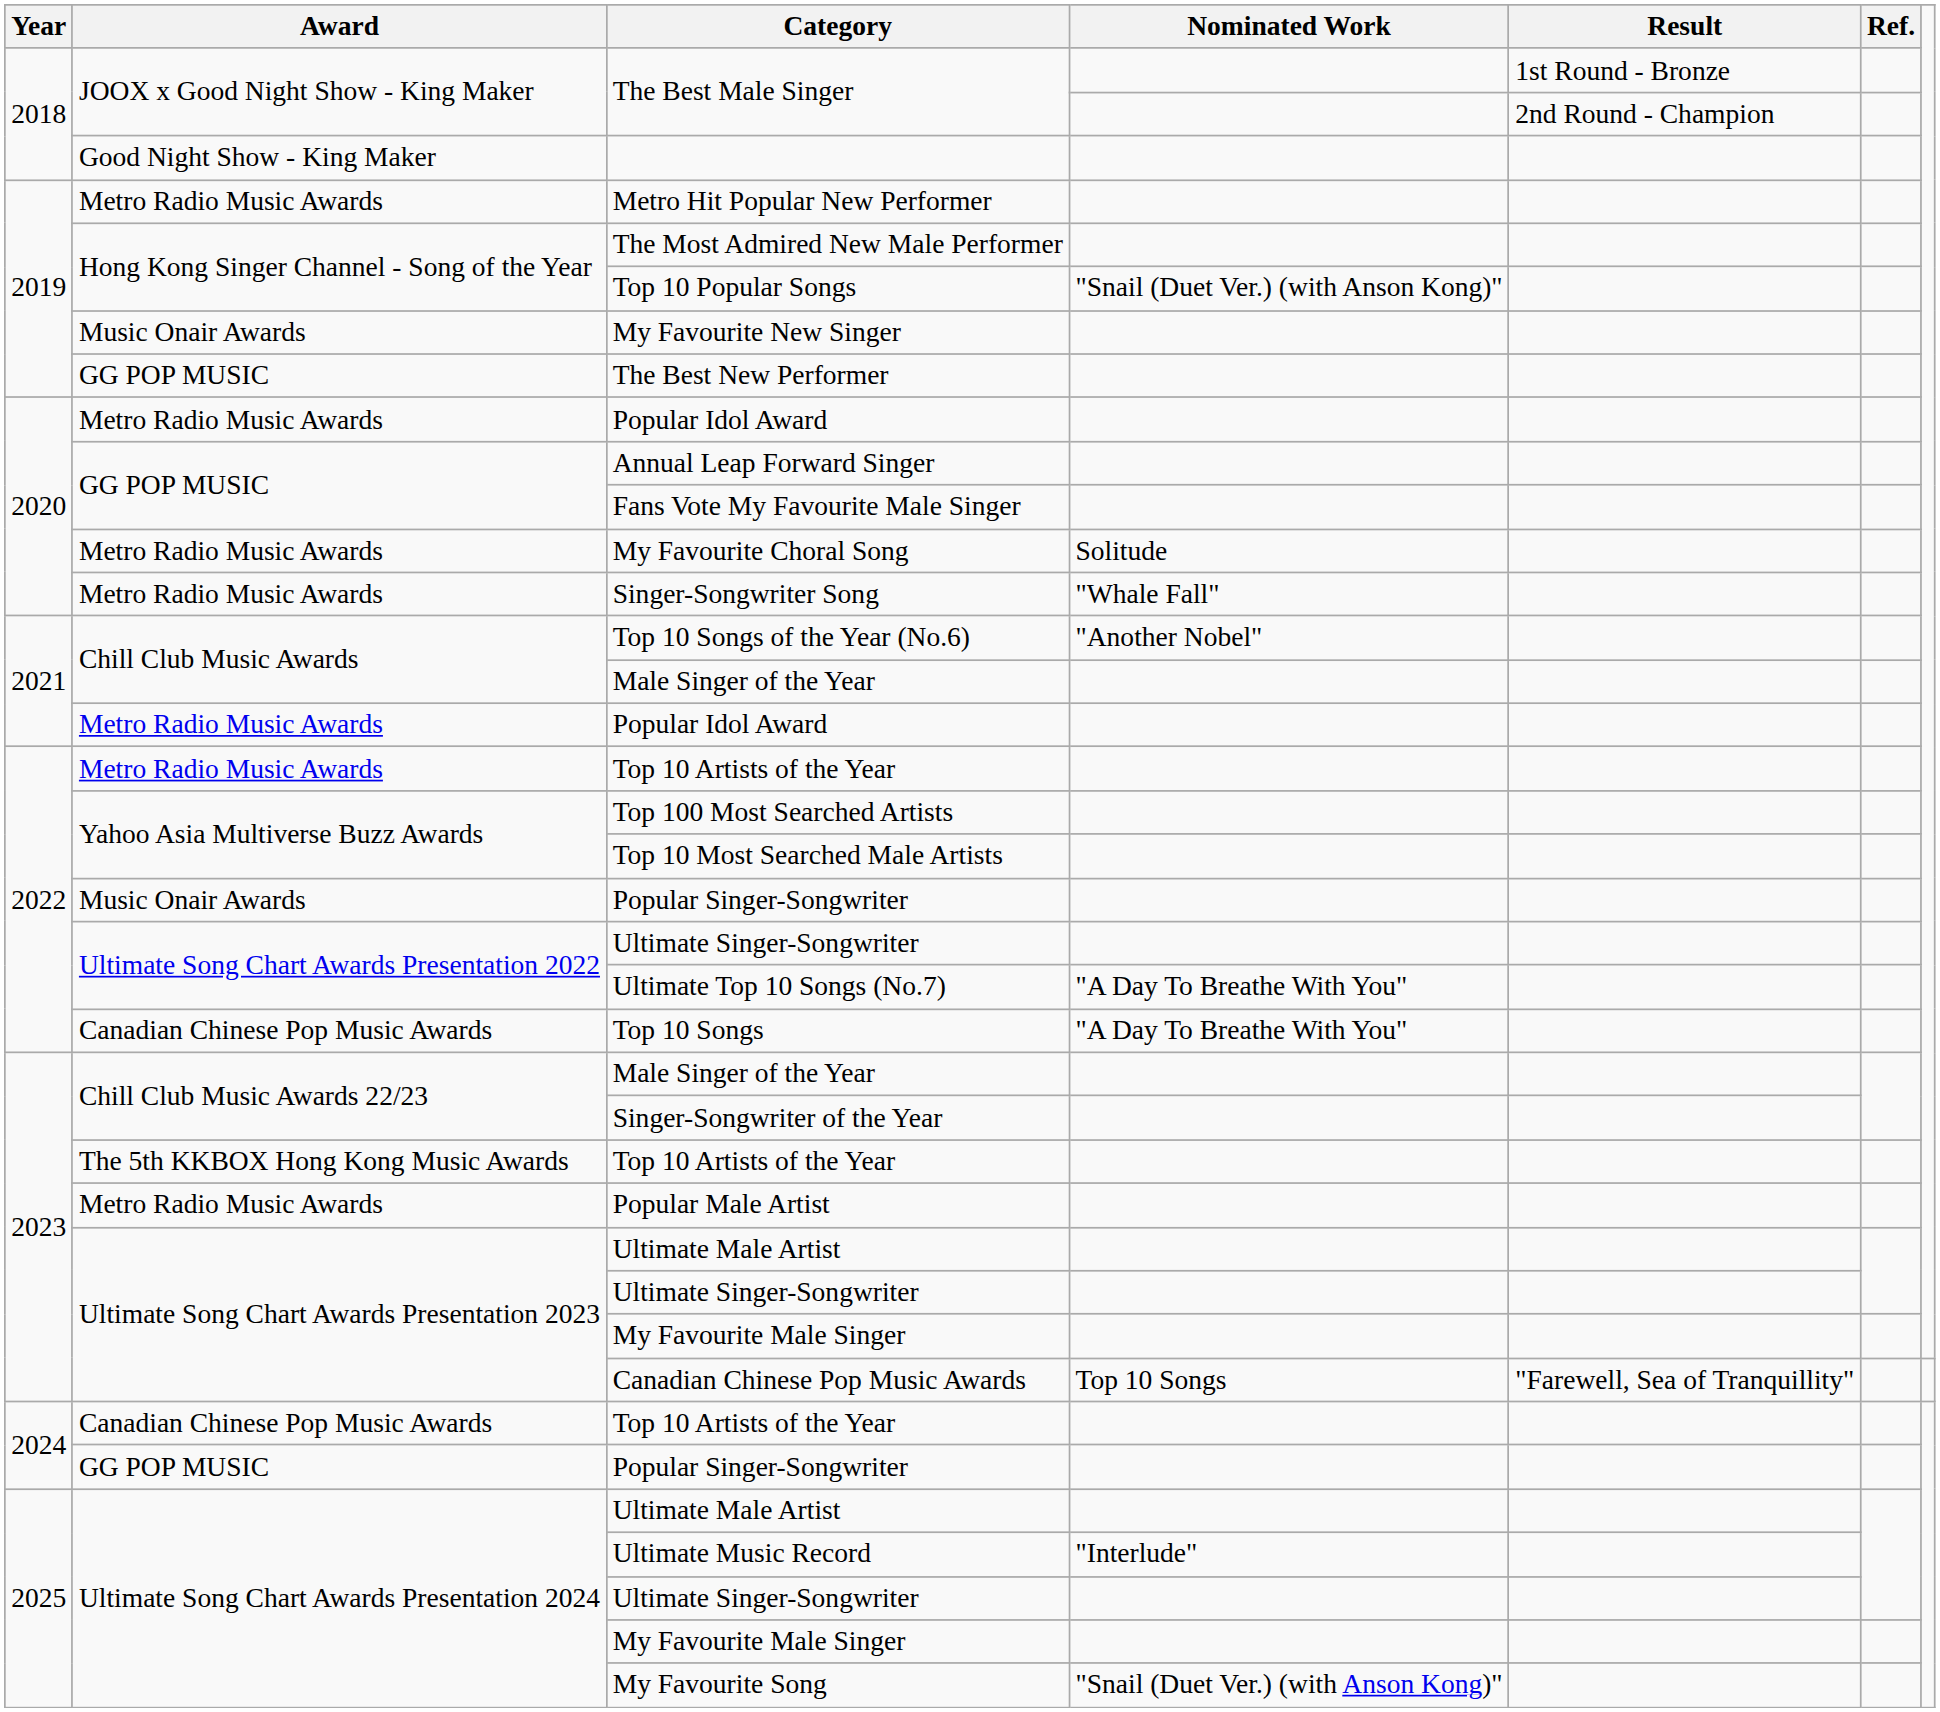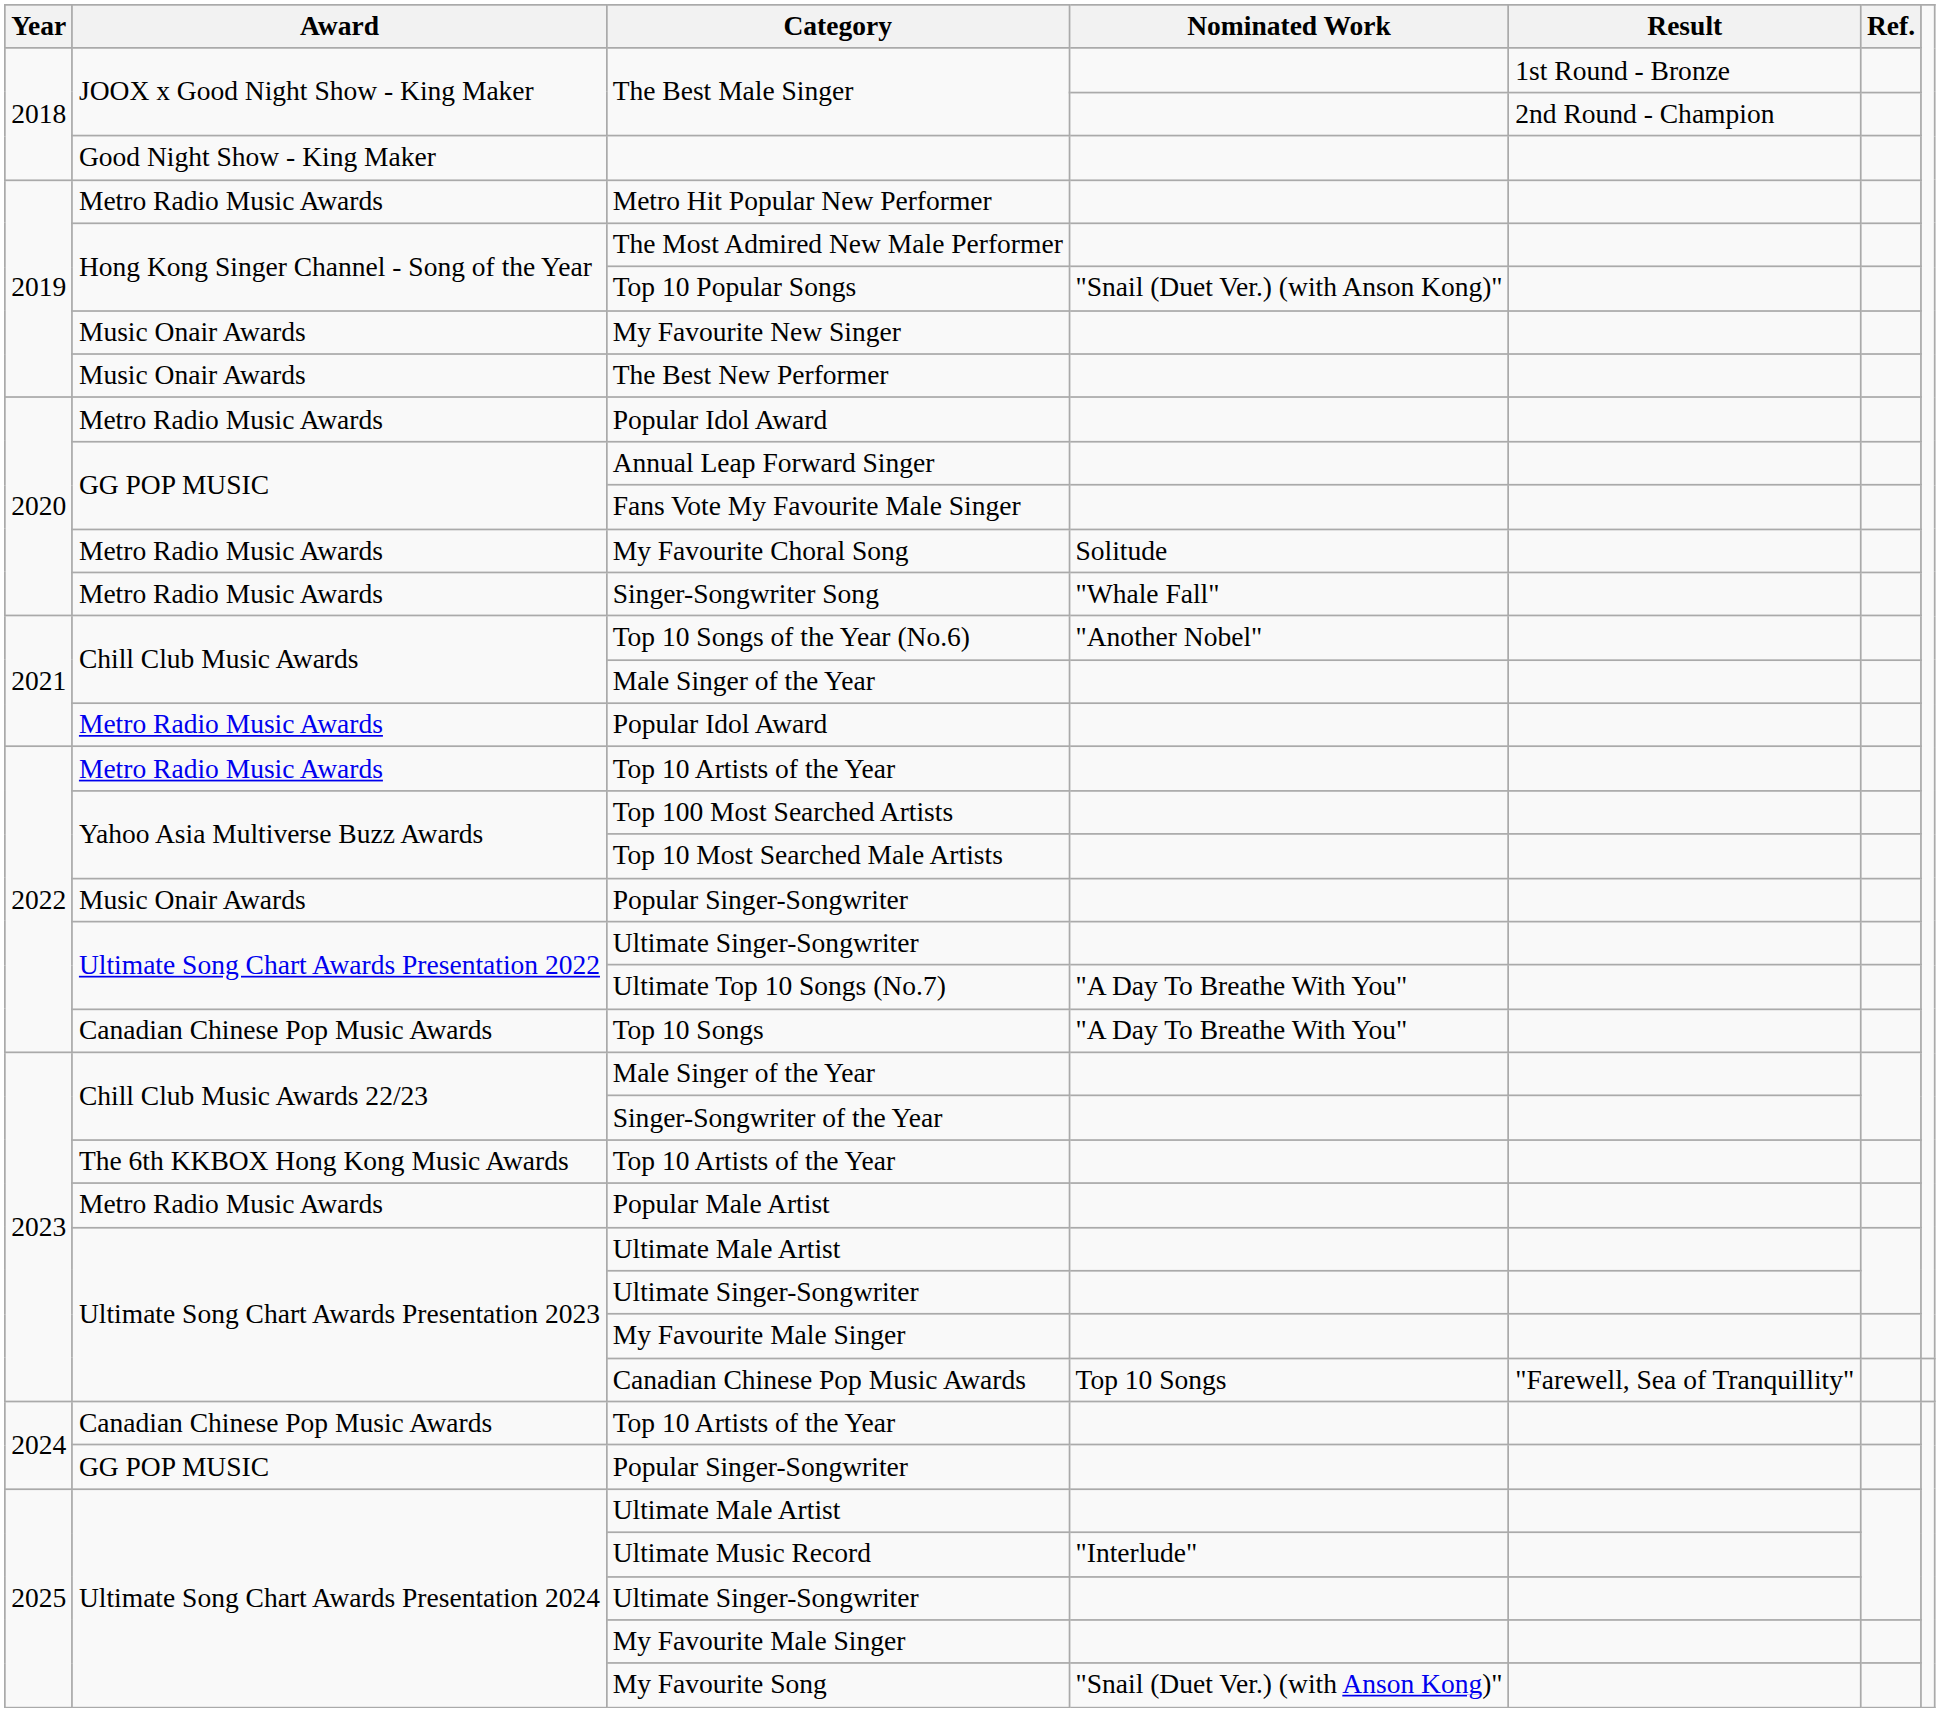 <table class="wikitable">
 <tr>
 <th>Year</th>
 <th>Award</th>
 <th>Category</th>
 <th>Nominated Work</th>
 <th>Result</th>
 <th>Ref.</th>
 </tr>
 <tr>
 <td rowspan="3">2018</td>
 <td rowspan="2">JOOX x Good Night Show - King Maker</td>
 <td rowspan="2">The Best Male Singer</td>
 <td></td>
 <td>1st Round - Bronze</td>
 <td></td>
 </tr>
 <tr>
 <td></td>
 <td>2nd Round - Champion</td>
 <td></td>
 </tr>
 <tr>
 <td>Good Night Show - King Maker</td>
 <td></td>
 <td></td>
 <td></td>
 <td></td>
 </tr>
 <tr>
 <td rowspan="5">2019</td>
 <td>Metro Radio Music Awards</td>
 <td>Metro Hit Popular New Performer</td>
 <td></td>
 <td></td>
 <td></td>
 </tr>
 <tr>
 <td rowspan="2">Hong Kong Singer Channel - Song of the Year</td>
 <td>The Most Admired New Male Performer</td>
 <td></td>
 <td></td>
 <td></td>
 </tr>
 <tr>
 <td>Top 10 Popular Songs</td>
 <td>"Snail (Duet Ver.) (with Anson Kong)"</td>
 <td></td>
 <td></td>
 </tr>
 <tr>
 <td>Music Onair Awards</td>
 <td>My Favourite New Singer</td>
 <td></td>
 <td></td>
 <td></td>
 </tr>
 <tr>
-<td>GG POP MUSIC</td>
+<td>Music Onair Awards</td>
 <td>The Best New Performer</td>
 <td></td>
 <td></td>
 <td></td>
 </tr>
 <tr>
 <td rowspan="5">2020</td>
 <td>Metro Radio Music Awards</td>
 <td>Popular Idol Award</td>
 <td></td>
 <td></td>
 <td></td>
 </tr>
 <tr>
 <td rowspan="2">GG POP MUSIC</td>
 <td>Annual Leap Forward Singer</td>
 <td></td>
 <td></td>
 <td></td>
 </tr>
 <tr>
 <td>Fans Vote My Favourite Male Singer</td>
 <td></td>
 <td></td>
 <td></td>
 </tr>
 <tr>
 <td>Metro Radio Music Awards</td>
 <td>My Favourite Choral Song</td>
 <td>Solitude</td>
 <td></td>
 <td></td>
 </tr>
 <tr>
 <td>Metro Radio Music Awards</td>
 <td>Singer-Songwriter Song</td>
 <td>"Whale Fall"</td>
 <td></td>
 <td></td>
 </tr>
 <tr>
 <td rowspan="3">2021</td>
 <td rowspan="2">Chill Club Music Awards</td>
 <td>Top 10 Songs of the Year (No.6)</td>
 <td>"Another Nobel"</td>
 <td></td>
 <td></td>
 </tr>
 <tr>
 <td>Male Singer of the Year</td>
 <td></td>
 <td></td>
 <td></td>
 </tr>
 <tr>
 <td><a href='#'>Metro Radio Music Awards</a></td>
 <td>Popular Idol Award</td>
 <td></td>
 <td></td>
 <td></td>
 </tr>
 <tr>
 <td rowspan="7">2022</td>
 <td><a href='#'>Metro Radio Music Awards</a></td>
 <td>Top 10 Artists of the Year</td>
 <td></td>
 <td></td>
 <td></td>
 </tr>
 <tr>
 <td rowspan="2">Yahoo Asia Multiverse Buzz Awards</td>
 <td>Top 100 Most Searched Artists</td>
 <td></td>
 <td></td>
 <td></td>
 </tr>
 <tr>
 <td>Top 10 Most Searched Male Artists</td>
 <td></td>
 <td></td>
 <td></td>
 </tr>
 <tr>
 <td>Music Onair Awards</td>
 <td>Popular Singer-Songwriter</td>
 <td></td>
 <td></td>
 <td></td>
 </tr>
 <tr>
 <td rowspan="2"><a href='#'>Ultimate Song Chart Awards Presentation 2022</a></td>
 <td>Ultimate Singer-Songwriter</td>
 <td></td>
 <td></td>
 <td></td>
 </tr>
 <tr>
 <td>Ultimate Top 10 Songs (No.7)</td>
 <td>"A Day To Breathe With You"</td>
 <td></td>
 <td></td>
 </tr>
 <tr>
 <td>Canadian Chinese Pop Music Awards</td>
 <td>Top 10 Songs</td>
 <td>"A Day To Breathe With You"</td>
 <td></td>
 <td></td>
 </tr>
 <tr>
 <td rowspan="8">2023</td>
 <td rowspan="2">Chill Club Music Awards 22/23</td>
 <td>Male Singer of the Year</td>
 <td></td>
 <td></td>
 <td rowspan="2"></td>
 </tr>
 <tr>
 <td>Singer-Songwriter of the Year</td>
 <td></td>
 <td></td>
 </tr>
 <tr>
-<td>The 5th KKBOX Hong Kong Music Awards</td>
+<td>The 6th KKBOX Hong Kong Music Awards</td>
 <td>Top 10 Artists of the Year</td>
 <td></td>
 <td></td>
 <td></td>
 </tr>
 <tr>
 <td>Metro Radio Music Awards</td>
 <td>Popular Male Artist</td>
 <td></td>
 <td></td>
 <td></td>
 </tr>
 <tr>
 <td rowspan="4">Ultimate Song Chart Awards Presentation 2023</td>
 <td>Ultimate Male Artist</td>
 <td></td>
 <td></td>
 <td rowspan="2"></td>
 </tr>
 <tr>
 <td>Ultimate Singer-Songwriter</td>
 <td></td>
 <td></td>
 </tr>
 <tr>
 <td>My Favourite Male Singer</td>
 <td></td>
 <td></td>
 <td></td>
 </tr>
 <tr>
 <td>Canadian Chinese Pop Music Awards</td>
 <td>Top 10 Songs</td>
 <td>"Farewell, Sea of Tranquillity"</td>
 <td></td>
 <td></td>
 </tr>
 <tr>
 <td rowspan="2">2024</td>
 <td>Canadian Chinese Pop Music Awards</td>
 <td>Top 10 Artists of the Year</td>
 <td></td>
 <td></td>
 <td></td>
 </tr>
 <tr>
 <td>GG POP MUSIC</td>
 <td>Popular Singer-Songwriter</td>
 <td></td>
 <td></td>
 <td></td>
 </tr>
 <tr>
 <td rowspan="5">2025</td>
 <td rowspan="5">Ultimate Song Chart Awards Presentation 2024</td>
 <td>Ultimate Male Artist</td>
 <td></td>
 <td></td>
 <td rowspan="3"></td>
 </tr>
 <tr>
 <td>Ultimate Music Record</td>
 <td>"Interlude"</td>
 <td></td>
 </tr>
 <tr>
 <td>Ultimate Singer-Songwriter</td>
 <td></td>
 <td></td>
 </tr>
 <tr>
 <td>My Favourite Male Singer</td>
 <td></td>
 <td></td>
 <td></td>
 </tr>
 <tr>
 <td>My Favourite Song</td>
 <td>"Snail (Duet Ver.) (with <a href='#'>Anson Kong</a>)"</td>
 <td></td>
 <td></td>
 </tr>
 </table>
